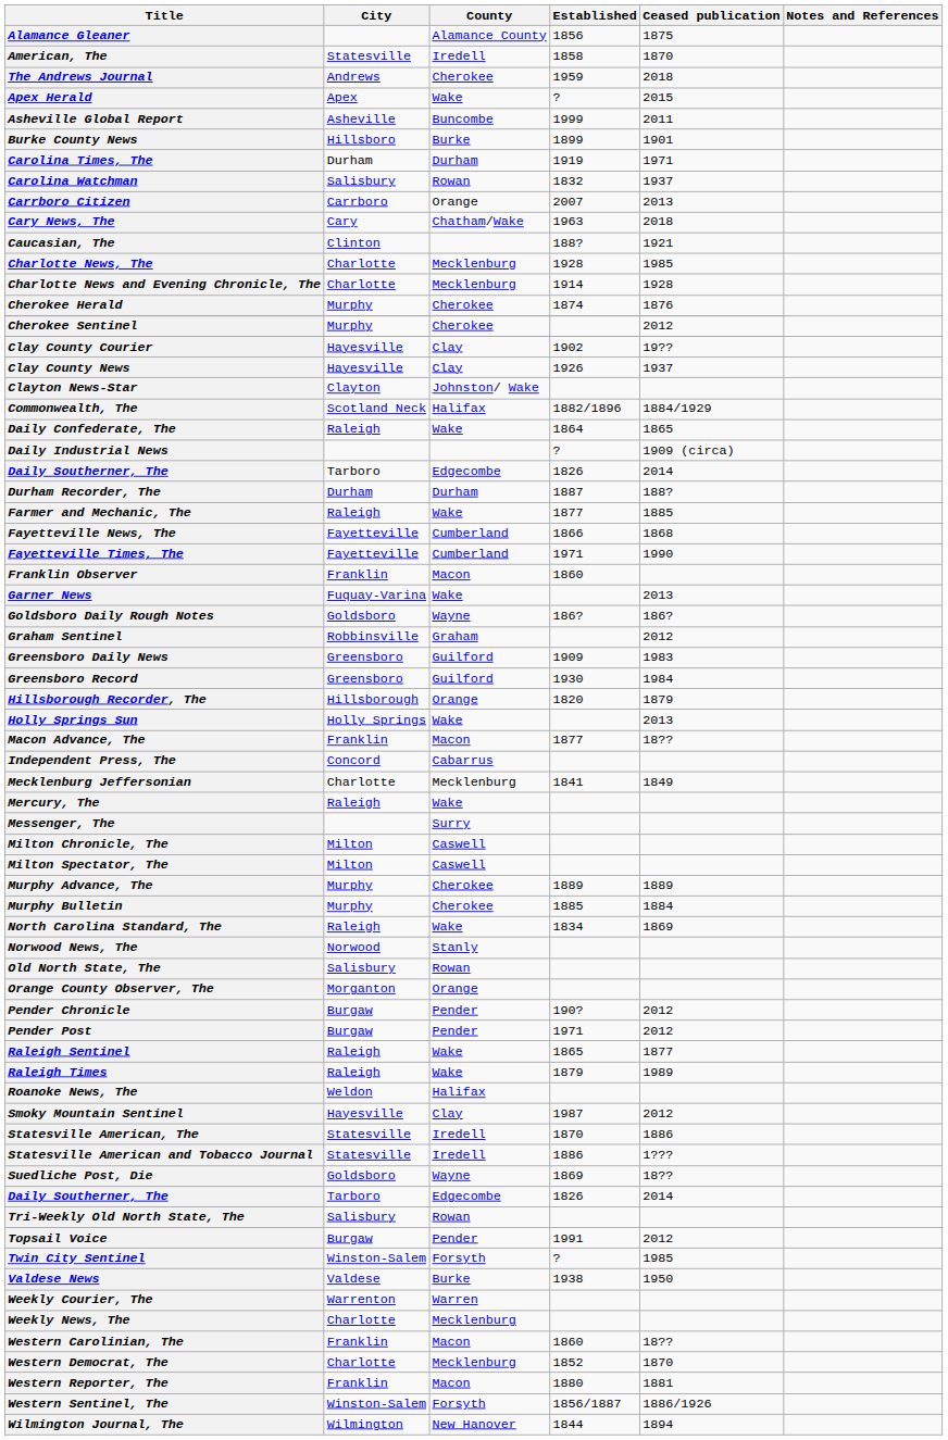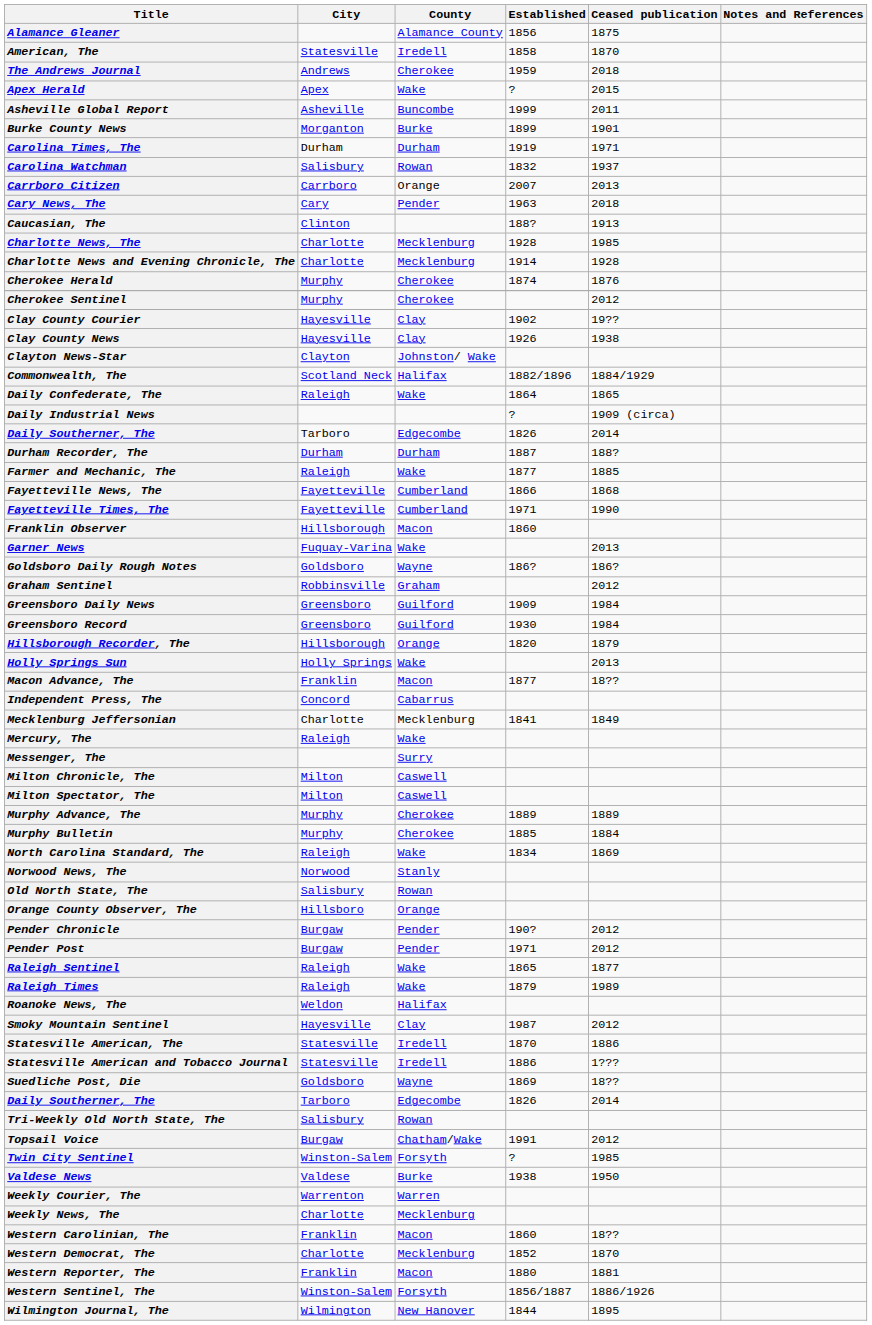 <table class="wikitable sortable plainrowheaders" summary="List of Defunct North Carolina Newspapers">
 <tr>
 <th>Title</th>
 <th>City</th>
 <th>County</th>
 <th>Established</th>
 <th>Ceased publication</th>
 <th>Notes and References</th>
 </tr>
 <tr>
 <th scope="row" style="text-align: left"><em><a href='#'>Alamance Gleaner</a></em></th>
 <td></td>
 <td><a href='#'>Alamance County</a></td>
 <td>1856</td>
 <td>1875</td>
 <td></td>
 </tr>
 <tr>
 <th scope="row" style="text-align: left"><em>American, The</em></th>
 <td><a href='#'>Statesville</a></td>
 <td><a href='#'>Iredell</a></td>
 <td>1858</td>
 <td>1870</td>
 <td></td>
 </tr>
 <tr>
 <th scope="row" style="text-align: left"><em><a href='#'>The Andrews Journal</a></em></th>
 <td><a href='#'>Andrews</a></td>
 <td><a href='#'>Cherokee</a></td>
 <td>1959</td>
 <td>2018</td>
 <td></td>
 </tr>
 <tr>
 <th scope="row" style="text-align: left"><em><a href='#'>Apex Herald</a></em></th>
 <td><a href='#'>Apex</a></td>
 <td><a href='#'>Wake</a></td>
 <td>?</td>
 <td>2015</td>
 <td></td>
 </tr>
 <tr>
 <th scope="row" style="text-align: left"><em>Asheville Global Report</em></th>
 <td><a href='#'>Asheville</a></td>
 <td><a href='#'>Buncombe</a></td>
 <td>1999</td>
 <td>2011</td>
 <td></td>
 </tr>
 <tr>
 <th scope="row" style="text-align: left"><em>Burke County News</em></th>
-<td><a href='#'>Hillsboro</a></td>
+<td><a href='#'>Morganton</a></td>
 <td><a href='#'>Burke</a></td>
 <td>1899</td>
 <td>1901</td>
 <td></td>
 </tr>
 <tr>
 <th scope="row" style="text-align: left"><em><a href='#'>Carolina Times, The</a></em></th>
 <td>Durham</td>
 <td><a href='#'>Durham</a></td>
 <td>1919</td>
 <td>1971</td>
 <td></td>
 </tr>
 <tr>
 <th scope="row" style="text-align: left"><em><a href='#'>Carolina Watchman</a></em></th>
 <td><a href='#'>Salisbury</a></td>
 <td><a href='#'>Rowan</a></td>
 <td>1832</td>
 <td>1937</td>
 <td></td>
 </tr>
 <tr>
 <th scope="row" style="text-align: left;"><em><a href='#'>Carrboro Citizen</a></em></th>
 <td><a href='#'>Carrboro</a></td>
 <td>Orange</td>
 <td>2007</td>
 <td>2013</td>
 <td></td>
 </tr>
 <tr>
 <th scope="row" style="text-align: left"><em><a href='#'>Cary News, The</a></em></th>
 <td><a href='#'>Cary</a></td>
-<td><a href='#'>Chatham</a>/<a href='#'>Wake</a></td>
+<td><a href='#'>Pender</a></td>
 <td>1963</td>
 <td>2018</td>
 <td></td>
 </tr>
 <tr>
 <th scope="row" style="text-align: left"><em>Caucasian, The</em></th>
 <td><a href='#'>Clinton</a></td>
 <td></td>
 <td>188?</td>
-<td>1921</td>
+<td>1913</td>
 <td></td>
 </tr>
 <tr>
 <th scope="row" style="text-align: left"><em><a href='#'>Charlotte News, The</a></em></th>
 <td><a href='#'>Charlotte</a></td>
 <td><a href='#'>Mecklenburg</a></td>
 <td>1928</td>
 <td>1985</td>
 <td></td>
 </tr>
 <tr>
 <th scope="row" style="text-align: left"><em>Charlotte News and Evening Chronicle, The</em></th>
 <td><a href='#'>Charlotte</a></td>
 <td><a href='#'>Mecklenburg</a></td>
 <td>1914</td>
 <td>1928</td>
 <td></td>
 </tr>
 <tr>
 <th scope="row" style="text-align: left"><em>Cherokee Herald</em></th>
 <td><a href='#'>Murphy</a></td>
 <td><a href='#'>Cherokee</a></td>
 <td>1874</td>
 <td>1876</td>
 <td></td>
 </tr>
 <tr>
 </tr>
 <tr>
 <th scope="row" style="text-align: left"><em>Cherokee Sentinel</em></th>
 <td><a href='#'>Murphy</a></td>
 <td><a href='#'>Cherokee</a></td>
 <td></td>
 <td>2012</td>
 </tr>
 <tr>
 </tr>
 <tr>
 <th scope="row" style="text-align: left"><em>Clay County Courier</em></th>
 <td><a href='#'>Hayesville</a></td>
 <td><a href='#'>Clay</a></td>
 <td>1902</td>
 <td>19??</td>
 <td></td>
 </tr>
 <tr>
 <th scope="row" style="text-align: left"><em>Clay County News</em></th>
 <td><a href='#'>Hayesville</a></td>
 <td><a href='#'>Clay</a></td>
 <td>1926</td>
-<td>1937</td>
+<td>1938</td>
 <td></td>
 </tr>
 <tr>
 <th scope="row" style="text-align: left;"><em>Clayton News-Star</em></th>
 <td><a href='#'>Clayton</a></td>
 <td><a href='#'>Johnston</a>/ <a href='#'>Wake</a></td>
 <td></td>
 <td></td>
 <td></td>
 </tr>
 <tr>
 <th scope="row" style="text-align: left"><em>Commonwealth, The</em></th>
 <td><a href='#'>Scotland Neck</a></td>
 <td><a href='#'>Halifax</a></td>
 <td>1882/1896</td>
 <td>1884/1929</td>
 <td></td>
 </tr>
 <tr>
 <th scope="row" style="text-align: left"><em>Daily Confederate, The</em></th>
 <td><a href='#'>Raleigh</a></td>
 <td><a href='#'>Wake</a></td>
 <td>1864</td>
 <td>1865</td>
 <td></td>
 </tr>
 <tr>
 <th scope="row" style="text-align: left"><em>Daily Industrial News</em></th>
 <td></td>
 <td></td>
 <td>?</td>
 <td>1909 (circa)</td>
 <td></td>
 </tr>
 <tr>
 <th scope="row" style="text-align: left"><em><a href='#'>Daily Southerner, The</a></em></th>
 <td>Tarboro</td>
 <td><a href='#'>Edgecombe</a></td>
 <td>1826</td>
 <td>2014</td>
 <td></td>
 </tr>
 <tr>
 <th scope="row" style="text-align: left"><em>Durham Recorder, The</em></th>
 <td><a href='#'>Durham</a></td>
 <td><a href='#'>Durham</a></td>
 <td>1887</td>
 <td>188?</td>
 <td></td>
 </tr>
 <tr>
 <th scope="row" style="text-align: left"><em>Farmer and Mechanic, The</em></th>
 <td><a href='#'>Raleigh</a></td>
 <td><a href='#'>Wake</a></td>
 <td>1877</td>
 <td>1885</td>
 <td></td>
 </tr>
 <tr>
 <th scope="row" style="text-align: left"><em>Fayetteville News, The</em></th>
 <td><a href='#'>Fayetteville</a></td>
 <td><a href='#'>Cumberland</a></td>
 <td>1866</td>
 <td>1868</td>
 <td></td>
 </tr>
 <tr>
 <th scope="row" style="text-align: left"><em><a href='#'>Fayetteville Times, The</a></em></th>
 <td><a href='#'>Fayetteville</a></td>
 <td><a href='#'>Cumberland</a></td>
 <td>1971</td>
 <td>1990</td>
 <td></td>
 </tr>
 <tr>
 <th scope="row" style="text-align: left"><em>Franklin Observer</em></th>
-<td><a href='#'>Franklin</a></td>
+<td><a href='#'>Hillsborough</a></td>
 <td><a href='#'>Macon</a></td>
 <td>1860</td>
 <td></td>
 <td></td>
 </tr>
 <tr>
 <th scope="row" style="text-align: left"><em><a href='#'>Garner News</a></em></th>
 <td><a href='#'>Fuquay-Varina</a></td>
 <td><a href='#'>Wake</a></td>
 <td></td>
 <td>2013</td>
 <td></td>
 </tr>
 <tr>
 <th scope="row" style="text-align: left"><em>Goldsboro Daily Rough Notes</em></th>
 <td><a href='#'>Goldsboro</a></td>
 <td><a href='#'>Wayne</a></td>
 <td>186?</td>
 <td>186?</td>
 <td></td>
 </tr>
 <tr>
 <th scope="row" style="text-align: left"><em>Graham Sentinel</em></th>
 <td><a href='#'>Robbinsville</a></td>
 <td><a href='#'>Graham</a></td>
 <td></td>
 <td>2012</td>
 <td></td>
 </tr>
 <tr>
 <th scope="row" style="text-align: left"><em>Greensboro Daily News</em></th>
 <td><a href='#'>Greensboro</a></td>
 <td><a href='#'>Guilford</a></td>
 <td>1909</td>
-<td>1983</td>
+<td>1984</td>
 <td></td>
 </tr>
 <tr>
 <th scope="row" style="text-align: left"><em>Greensboro Record</em></th>
 <td><a href='#'>Greensboro</a></td>
 <td><a href='#'>Guilford</a></td>
 <td>1930</td>
 <td>1984</td>
 <td></td>
 </tr>
 <tr>
 <th scope="row" style="text-align: left"><em><a href='#'>Hillsborough Recorder</a>, The</em></th>
 <td><a href='#'>Hillsborough</a></td>
 <td><a href='#'>Orange</a></td>
 <td>1820</td>
 <td>1879</td>
 <td></td>
 </tr>
 <tr>
 <th scope="row" style="text-align: left"><em><a href='#'>Holly Springs Sun</a></em></th>
 <td><a href='#'>Holly Springs</a></td>
 <td><a href='#'>Wake</a></td>
 <td></td>
 <td>2013</td>
 <td></td>
 </tr>
 <tr>
 <th scope="row" style="text-align: left"><em>Macon Advance, The</em></th>
 <td><a href='#'>Franklin</a></td>
 <td><a href='#'>Macon</a></td>
 <td>1877</td>
 <td>18??</td>
 <td></td>
 </tr>
 <tr>
 <th scope="row" style="text-align: left"><em>Independent Press, The</em></th>
 <td><a href='#'>Concord</a></td>
 <td><a href='#'>Cabarrus</a></td>
 <td></td>
 <td></td>
 <td></td>
 </tr>
 <tr>
 <th scope="row" style="text-align: left"><em>Mecklenburg Jeffersonian</em></th>
 <td>Charlotte</td>
 <td>Mecklenburg</td>
 <td>1841</td>
 <td>1849</td>
 <td></td>
 </tr>
 <tr>
 <th scope="row" style="text-align: left"><em>Mercury, The</em></th>
 <td><a href='#'>Raleigh</a></td>
 <td><a href='#'>Wake</a></td>
 <td></td>
 <td></td>
 <td></td>
 </tr>
 <tr>
 <th scope="row" style="text-align: left"><em>Messenger, The</em></th>
 <td></td>
 <td><a href='#'>Surry</a></td>
 <td></td>
 <td></td>
 <td></td>
 </tr>
 <tr>
 <th scope="row" style="text-align: left"><em>Milton Chronicle, The</em></th>
 <td><a href='#'>Milton</a></td>
 <td><a href='#'>Caswell</a></td>
 <td></td>
 <td></td>
 <td></td>
 </tr>
 <tr>
 <th scope="row" style="text-align: left"><em>Milton Spectator, The</em></th>
 <td><a href='#'>Milton</a></td>
 <td><a href='#'>Caswell</a></td>
 <td></td>
 <td></td>
 <td></td>
 </tr>
 <tr>
 <th scope="row" style="text-align: left"><em>Murphy Advance, The</em></th>
 <td><a href='#'>Murphy</a></td>
 <td><a href='#'>Cherokee</a></td>
 <td>1889</td>
 <td>1889</td>
 <td></td>
 </tr>
 <tr>
 <th scope="row" style="text-align: left"><em>Murphy Bulletin</em></th>
 <td><a href='#'>Murphy</a></td>
 <td><a href='#'>Cherokee</a></td>
 <td>1885</td>
 <td>1884</td>
 <td></td>
 </tr>
 <tr>
 <th scope="row" style="text-align: left"><em>North Carolina Standard, The</em></th>
 <td><a href='#'>Raleigh</a></td>
 <td><a href='#'>Wake</a></td>
 <td>1834</td>
 <td>1869</td>
 <td></td>
 </tr>
 <tr>
 <th scope="row" style="text-align: left"><em>Norwood News, The</em></th>
 <td><a href='#'>Norwood</a></td>
 <td><a href='#'>Stanly</a></td>
 <td></td>
 <td></td>
 <td></td>
 </tr>
 <tr>
 <th scope="row" style="text-align: left"><em>Old North State, The</em></th>
 <td><a href='#'>Salisbury</a></td>
 <td><a href='#'>Rowan</a></td>
 <td></td>
 <td></td>
 <td></td>
 </tr>
 <tr>
 <th scope="row" style="text-align: left"><em>Orange County Observer, The</em></th>
-<td><a href='#'>Morganton</a></td>
+<td><a href='#'>Hillsboro</a></td>
 <td><a href='#'>Orange</a></td>
 <td></td>
 <td></td>
 <td></td>
 </tr>
 <tr>
 <th scope="row" style="text-align: left"><em>Pender Chronicle</em></th>
 <td><a href='#'>Burgaw</a></td>
 <td><a href='#'>Pender</a></td>
 <td>190?</td>
 <td>2012</td>
 <td></td>
 </tr>
 <tr>
 <th scope="row" style="text-align: left"><em>Pender Post</em></th>
 <td><a href='#'>Burgaw</a></td>
 <td><a href='#'>Pender</a></td>
 <td>1971</td>
 <td>2012</td>
 <td></td>
 </tr>
 <tr>
 <th scope="row" style="text-align: left"><em><a href='#'>Raleigh Sentinel</a></em></th>
 <td><a href='#'>Raleigh</a></td>
 <td><a href='#'>Wake</a></td>
 <td>1865</td>
 <td>1877</td>
 <td></td>
 </tr>
 <tr>
 <th scope="row" style="text-align: left"><em><a href='#'>Raleigh Times</a></em></th>
 <td><a href='#'>Raleigh</a></td>
 <td><a href='#'>Wake</a></td>
 <td>1879</td>
 <td>1989</td>
 <td></td>
 </tr>
 <tr>
 <th scope="row" style="text-align: left"><em>Roanoke News, The</em></th>
 <td><a href='#'>Weldon</a></td>
 <td><a href='#'>Halifax</a></td>
 <td></td>
 <td></td>
 <td></td>
 </tr>
 <tr>
 <th scope="row" style="text-align: left"><em>Smoky Mountain Sentinel</em></th>
 <td><a href='#'>Hayesville</a></td>
 <td><a href='#'>Clay</a></td>
 <td>1987</td>
 <td>2012</td>
 <td></td>
 </tr>
 <tr>
 <th scope="row" style="text-align: left"><em>Statesville American, The</em></th>
 <td><a href='#'>Statesville</a></td>
 <td><a href='#'>Iredell</a></td>
 <td>1870</td>
 <td>1886</td>
 <td></td>
 </tr>
 <tr>
 <th scope="row" style="text-align: left"><em>Statesville American and Tobacco Journal</em></th>
 <td><a href='#'>Statesville</a></td>
 <td><a href='#'>Iredell</a></td>
 <td>1886</td>
 <td>1???</td>
 <td></td>
 </tr>
 <tr>
 <th scope="row" style="text-align: left"><em>Suedliche Post, Die</em></th>
 <td><a href='#'>Goldsboro</a></td>
 <td><a href='#'>Wayne</a></td>
 <td>1869</td>
 <td>18??</td>
 <td></td>
 </tr>
 <tr>
 <th scope="row" style="text-align: left"><em><a href='#'>Daily Southerner, The</a></em></th>
 <td><a href='#'>Tarboro</a></td>
 <td><a href='#'>Edgecombe</a></td>
 <td>1826</td>
 <td>2014</td>
 <td></td>
 </tr>
 <tr>
 <th scope="row" style="text-align: left"><em>Tri-Weekly Old North State, The</em></th>
 <td><a href='#'>Salisbury</a></td>
 <td><a href='#'>Rowan</a></td>
 <td></td>
 <td></td>
 <td></td>
 </tr>
 <tr>
 <th scope="row" style="text-align: left"><em>Topsail Voice</em></th>
 <td><a href='#'>Burgaw</a></td>
-<td><a href='#'>Pender</a></td>
+<td><a href='#'>Chatham</a>/<a href='#'>Wake</a></td>
 <td>1991</td>
 <td>2012</td>
 <td></td>
 </tr>
 <tr>
 <th scope="row" style="text-align: left"><em><a href='#'>Twin City Sentinel</a></em></th>
 <td><a href='#'>Winston-Salem</a></td>
 <td><a href='#'>Forsyth</a></td>
 <td>?</td>
 <td>1985</td>
 <td></td>
 </tr>
 <tr>
 <th scope="row" style="text-align: left"><em><a href='#'>Valdese News</a></em></th>
 <td><a href='#'>Valdese</a></td>
 <td><a href='#'>Burke</a></td>
 <td>1938</td>
 <td>1950</td>
 <td></td>
 </tr>
 <tr>
 <th scope="row" style="text-align: left"><em>Weekly Courier, The</em></th>
 <td><a href='#'>Warrenton</a></td>
 <td><a href='#'>Warren</a></td>
 <td></td>
 <td></td>
 <td></td>
 </tr>
 <tr>
 <th scope="row" style="text-align: left"><em>Weekly News, The</em></th>
 <td><a href='#'>Charlotte</a></td>
 <td><a href='#'>Mecklenburg</a></td>
 <td></td>
 <td></td>
 <td></td>
 </tr>
 <tr>
 <th scope="row" style="text-align: left"><em>Western Carolinian, The</em></th>
 <td><a href='#'>Franklin</a></td>
 <td><a href='#'>Macon</a></td>
 <td>1860</td>
 <td>18??</td>
 <td></td>
 </tr>
 <tr>
 <th scope="row" style="text-align: left"><em>Western Democrat, The</em></th>
 <td><a href='#'>Charlotte</a></td>
 <td><a href='#'>Mecklenburg</a></td>
 <td>1852</td>
 <td>1870</td>
 <td></td>
 </tr>
 <tr>
 <th scope="row" style="text-align: left"><em>Western Reporter, The</em></th>
 <td><a href='#'>Franklin</a></td>
 <td><a href='#'>Macon</a></td>
 <td>1880</td>
 <td>1881</td>
 <td></td>
 </tr>
 <tr>
 <th scope="row" style="text-align: left"><em>Western Sentinel, The</em></th>
 <td><a href='#'>Winston-Salem</a></td>
 <td><a href='#'>Forsyth</a></td>
 <td>1856/1887</td>
 <td>1886/1926</td>
 <td></td>
 </tr>
 <tr>
 <th scope="row" style="text-align: left"><em>Wilmington Journal, The</em></th>
 <td><a href='#'>Wilmington</a></td>
 <td><a href='#'>New Hanover</a></td>
 <td>1844</td>
-<td>1894</td>
+<td>1895</td>
 <td></td>
 </tr>
 </table>
